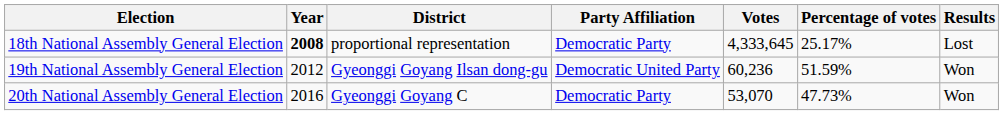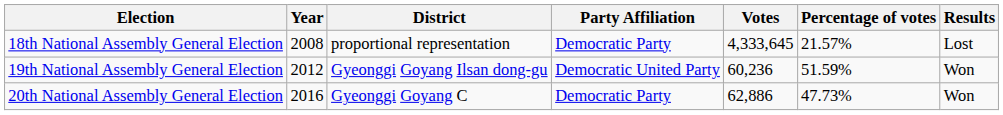 <table class="wikitable">
 <tr>
 <th>Election</th>
 <th>Year</th>
 <th>District</th>
 <th>Party Affiliation</th>
 <th>Votes</th>
 <th>Percentage of votes</th>
 <th>Results</th>
 </tr>
 <tr>
 <td><a href='#'>18th National Assembly General Election</a></td>
-<td><strong>2008</strong></td>
+<td>2008</td>
 <td>proportional representation</td>
 <td><a href='#'>Democratic Party</a></td>
 <td>4,333,645</td>
-<td>25.17%</td>
+<td>21.57%</td>
 <td>Lost</td>
 </tr>
 <tr>
 <td><a href='#'>19th National Assembly General Election</a></td>
 <td>2012</td>
 <td><a href='#'>Gyeonggi</a> <a href='#'>Goyang</a> <a href='#'>Ilsan dong-gu</a></td>
 <td><a href='#'>Democratic United Party</a></td>
 <td>60,236</td>
 <td>51.59%</td>
 <td>Won</td>
 </tr>
 <tr>
 <td><a href='#'>20th National Assembly General Election</a></td>
 <td>2016</td>
 <td><a href='#'>Gyeonggi</a> <a href='#'>Goyang</a> C</td>
 <td><a href='#'>Democratic Party</a></td>
-<td>53,070</td>
+<td>62,886</td>
 <td>47.73%</td>
 <td>Won</td>
 </tr>
 </table>
